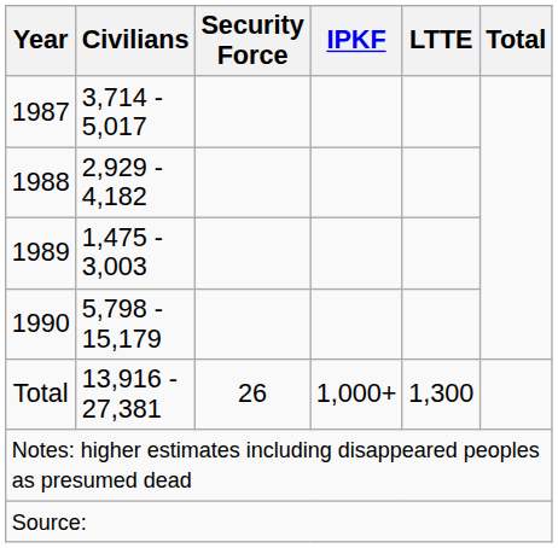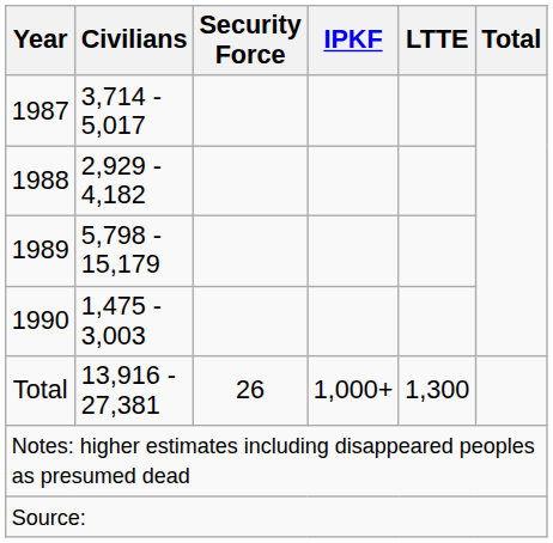 <table style="width:50%;" class="wikitable" border="1">
 <tr>
 <th width=18%>Year</th>
 <th width=18%>Civilians</th>
 <th width=18%>Security Force</th>
 <th width=18%><a href='#'>IPKF</a></th>
 <th width=18%>LTTE</th>
 <th width=18%>Total</th>
 </tr>
 <tr>
 <td align="center">1987</td>
 <td>3,714 - 5,017</td>
 <td></td>
 <td></td>
 <td></td>
 </tr>
 <tr>
 <td align="center">1988</td>
 <td>2,929 - 4,182</td>
 <td></td>
 <td></td>
 <td></td>
 </tr>
 <tr>
 <td align="center">1989</td>
-<td>1,475 - 3,003</td>
+<td>5,798 - 15,179</td>
 <td></td>
 <td></td>
 <td></td>
 </tr>
 <tr>
 <td align="center">1990</td>
-<td>5,798 - 15,179</td>
+<td>1,475 - 3,003</td>
 <td></td>
 <td></td>
 <td></td>
 </tr>
 <tr>
 <td align="center">Total</td>
 <td>13,916 - 27,381</td>
 <td align="center">26</td>
 <td align="center">1,000+</td>
 <td align="center">1,300</td>
 <td></td>
 </tr>
 <tr>
 <td align=left colspan=6><small>Notes: higher estimates including disappeared peoples as presumed dead</small></td>
 </tr>
 <tr>
 <td align=left colspan=6><small>Source:</small></td>
 </tr>
 </table>
